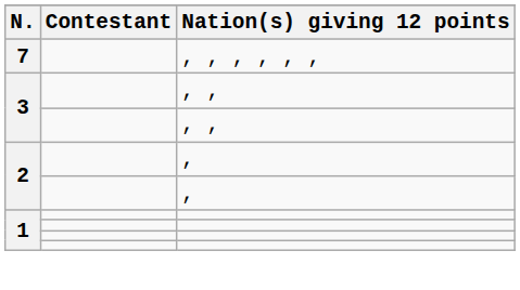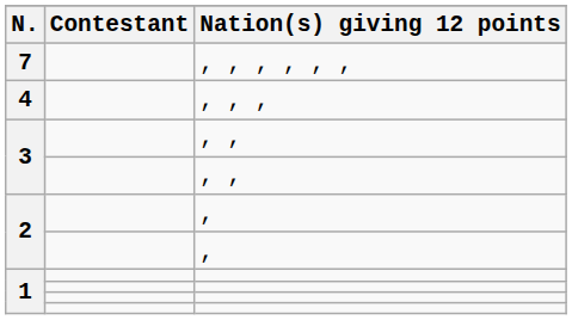 <table class="wikitable plainrowheaders">
 <tr>
 </tr>
 <tr>
 <th scope="col">N.</th>
 <th scope="col">Contestant</th>
 <th scope="col">Nation(s) giving 12 points</th>
 </tr>
 <tr>
 <th scope="row">7</th>
 <td><strong></strong></td>
 <td>, , , , , , </td>
+</tr>
+<tr>
+<th scope="row">4</th>
+<td></td>
+<td>, , , </td>
 </tr>
 <tr>
 <th scope="row" rowspan="2">3</th>
 <td></td>
 <td>, , </td>
 </tr>
 <tr>
 <td></td>
 <td>, , </td>
 </tr>
 <tr>
 <th scope="row" rowspan="2">2</th>
 <td></td>
 <td>, </td>
 </tr>
 <tr>
 <td></td>
 <td>, </td>
 </tr>
 <tr>
 <th scope="row" rowspan="4">1</th>
 <td></td>
 <td></td>
 </tr>
 <tr>
 <td></td>
 <td></td>
 </tr>
 <tr>
 <td></td>
 <td></td>
 </tr>
 <tr>
 <td></td>
 <td></td>
 </tr>
 </table>
